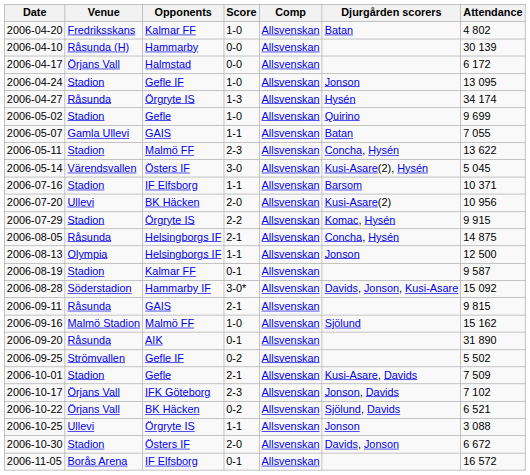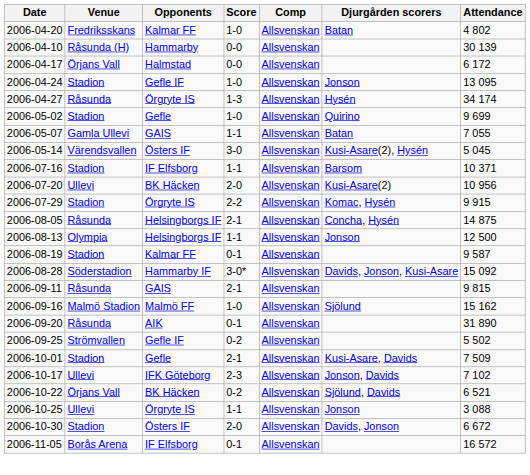 <table class="wikitable">
 <tr>
 <th>Date</th>
 <th>Venue</th>
 <th>Opponents</th>
 <th>Score</th>
 <th>Comp</th>
 <th>Djurgården scorers</th>
 <th>Attendance</th>
 </tr>
 <tr>
 <td>2006-04-20</td>
 <td><a href='#'>Fredriksskans</a></td>
 <td><a href='#'>Kalmar FF</a></td>
 <td>1-0</td>
 <td><a href='#'>Allsvenskan</a></td>
 <td><a href='#'>Batan</a></td>
 <td>4 802</td>
 </tr>
 <tr>
 <td>2006-04-10</td>
 <td><a href='#'>Råsunda (H)</a></td>
 <td><a href='#'>Hammarby</a></td>
 <td>0-0</td>
 <td><a href='#'>Allsvenskan</a></td>
 <td></td>
 <td>30 139</td>
 </tr>
 <tr>
 <td>2006-04-17</td>
 <td><a href='#'>Örjans Vall</a></td>
 <td><a href='#'>Halmstad</a></td>
 <td>0-0</td>
 <td><a href='#'>Allsvenskan</a></td>
 <td></td>
 <td>6 172</td>
 </tr>
 <tr>
 <td>2006-04-24</td>
 <td><a href='#'>Stadion</a></td>
 <td><a href='#'>Gefle IF</a></td>
 <td>1-0</td>
 <td><a href='#'>Allsvenskan</a></td>
 <td><a href='#'>Jonson</a></td>
 <td>13 095</td>
 </tr>
 <tr>
 <td>2006-04-27</td>
 <td><a href='#'>Råsunda</a></td>
 <td><a href='#'>Örgryte IS</a></td>
 <td>1-3</td>
 <td><a href='#'>Allsvenskan</a></td>
 <td><a href='#'>Hysén</a></td>
 <td>34 174</td>
 </tr>
 <tr>
 <td>2006-05-02</td>
 <td><a href='#'>Stadion</a></td>
 <td><a href='#'>Gefle</a></td>
 <td>1-0</td>
 <td><a href='#'>Allsvenskan</a></td>
 <td><a href='#'>Quirino</a></td>
 <td>9 699</td>
 </tr>
 <tr>
 <td>2006-05-07</td>
 <td><a href='#'>Gamla Ullevi</a></td>
 <td><a href='#'>GAIS</a></td>
 <td>1-1</td>
 <td><a href='#'>Allsvenskan</a></td>
 <td><a href='#'>Batan</a></td>
 <td>7 055</td>
-</tr>
-<tr>
-<td>2006-05-11</td>
-<td><a href='#'>Stadion</a></td>
-<td><a href='#'>Malmö FF</a></td>
-<td>2-3</td>
-<td><a href='#'>Allsvenskan</a></td>
-<td><a href='#'>Concha</a>, <a href='#'>Hysén</a></td>
-<td>13 622</td>
 </tr>
 <tr>
 <td>2006-05-14</td>
 <td><a href='#'>Värendsvallen</a></td>
 <td><a href='#'>Östers IF</a></td>
 <td>3-0</td>
 <td><a href='#'>Allsvenskan</a></td>
 <td><a href='#'>Kusi-Asare</a>(2), <a href='#'>Hysén</a></td>
 <td>5 045</td>
 </tr>
 <tr>
 <td>2006-07-16</td>
 <td><a href='#'>Stadion</a></td>
 <td><a href='#'>IF Elfsborg</a></td>
 <td>1-1</td>
 <td><a href='#'>Allsvenskan</a></td>
 <td><a href='#'>Barsom</a></td>
 <td>10 371</td>
 </tr>
 <tr>
 <td>2006-07-20</td>
 <td><a href='#'>Ullevi</a></td>
 <td><a href='#'>BK Häcken</a></td>
 <td>2-0</td>
 <td><a href='#'>Allsvenskan</a></td>
 <td><a href='#'>Kusi-Asare</a>(2)</td>
 <td>10 956</td>
 </tr>
 <tr>
 <td>2006-07-29</td>
 <td><a href='#'>Stadion</a></td>
 <td><a href='#'>Örgryte IS</a></td>
 <td>2-2</td>
 <td><a href='#'>Allsvenskan</a></td>
 <td><a href='#'>Komac</a>, <a href='#'>Hysén</a></td>
 <td>9 915</td>
 </tr>
 <tr>
 <td>2006-08-05</td>
 <td><a href='#'>Råsunda</a></td>
 <td><a href='#'>Helsingborgs IF</a></td>
 <td>2-1</td>
 <td><a href='#'>Allsvenskan</a></td>
 <td><a href='#'>Concha</a>, <a href='#'>Hysén</a></td>
 <td>14 875</td>
 </tr>
 <tr>
 <td>2006-08-13</td>
 <td><a href='#'>Olympia</a></td>
 <td><a href='#'>Helsingborgs IF</a></td>
 <td>1-1</td>
 <td><a href='#'>Allsvenskan</a></td>
 <td><a href='#'>Jonson</a></td>
 <td>12 500</td>
 </tr>
 <tr>
 <td>2006-08-19</td>
 <td><a href='#'>Stadion</a></td>
 <td><a href='#'>Kalmar FF</a></td>
 <td>0-1</td>
 <td><a href='#'>Allsvenskan</a></td>
 <td></td>
 <td>9 587</td>
 </tr>
 <tr>
 <td>2006-08-28</td>
 <td><a href='#'>Söderstadion</a></td>
 <td><a href='#'>Hammarby IF</a></td>
 <td>3-0*</td>
 <td><a href='#'>Allsvenskan</a></td>
 <td><a href='#'>Davids</a>, <a href='#'>Jonson</a>, <a href='#'>Kusi-Asare</a></td>
 <td>15 092</td>
 </tr>
 <tr>
 <td>2006-09-11</td>
 <td><a href='#'>Råsunda</a></td>
 <td><a href='#'>GAIS</a></td>
 <td>2-1</td>
 <td><a href='#'>Allsvenskan</a></td>
 <td></td>
 <td>9 815</td>
 </tr>
 <tr>
 <td>2006-09-16</td>
 <td><a href='#'>Malmö Stadion</a></td>
 <td><a href='#'>Malmö FF</a></td>
 <td>1-0</td>
 <td><a href='#'>Allsvenskan</a></td>
 <td><a href='#'>Sjölund</a></td>
 <td>15 162</td>
 </tr>
 <tr>
 <td>2006-09-20</td>
 <td><a href='#'>Råsunda</a></td>
 <td><a href='#'>AIK</a></td>
 <td>0-1</td>
 <td><a href='#'>Allsvenskan</a></td>
 <td></td>
 <td>31 890</td>
 </tr>
 <tr>
 <td>2006-09-25</td>
 <td><a href='#'>Strömvallen</a></td>
 <td><a href='#'>Gefle IF</a></td>
 <td>0-2</td>
 <td><a href='#'>Allsvenskan</a></td>
 <td></td>
 <td>5 502</td>
 </tr>
 <tr>
 <td>2006-10-01</td>
 <td><a href='#'>Stadion</a></td>
 <td><a href='#'>Gefle</a></td>
 <td>2-1</td>
 <td><a href='#'>Allsvenskan</a></td>
 <td><a href='#'>Kusi-Asare</a>, <a href='#'>Davids</a></td>
 <td>7 509</td>
 </tr>
 <tr>
 <td>2006-10-17</td>
-<td><a href='#'>Örjans Vall</a></td>
+<td><a href='#'>Ullevi</a></td>
 <td><a href='#'>IFK Göteborg</a></td>
 <td>2-3</td>
 <td><a href='#'>Allsvenskan</a></td>
 <td><a href='#'>Jonson</a>,  <a href='#'>Davids</a></td>
 <td>7 102</td>
 </tr>
 <tr>
 <td>2006-10-22</td>
 <td><a href='#'>Örjans Vall</a></td>
 <td><a href='#'>BK Häcken</a></td>
 <td>0-2</td>
 <td><a href='#'>Allsvenskan</a></td>
 <td><a href='#'>Sjölund</a>, <a href='#'>Davids</a></td>
 <td>6 521</td>
 </tr>
 <tr>
 <td>2006-10-25</td>
 <td><a href='#'>Ullevi</a></td>
 <td><a href='#'>Örgryte IS</a></td>
 <td>1-1</td>
 <td><a href='#'>Allsvenskan</a></td>
 <td><a href='#'>Jonson</a></td>
 <td>3 088</td>
 </tr>
 <tr>
 <td>2006-10-30</td>
 <td><a href='#'>Stadion</a></td>
 <td><a href='#'>Östers IF</a></td>
 <td>2-0</td>
 <td><a href='#'>Allsvenskan</a></td>
 <td><a href='#'>Davids</a>, <a href='#'>Jonson</a></td>
 <td>6 672</td>
 </tr>
 <tr>
 <td>2006-11-05</td>
 <td><a href='#'>Borås Arena</a></td>
 <td><a href='#'>IF Elfsborg</a></td>
 <td>0-1</td>
 <td><a href='#'>Allsvenskan</a></td>
 <td></td>
 <td>16 572</td>
 </tr>
 </table>
